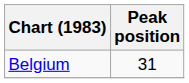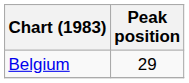 <table class="wikitable">
 <tr>
 <th align="left">Chart (1983)</th>
 <th align="left">Peak<br>position</th>
 </tr>
 <tr>
 <td align="left"><a href='#'>Belgium</a></td>
-<td align="center">31</td>
+<td align="center">29</td>
 </tr>
 <tr>
 </tr>
 </table>
